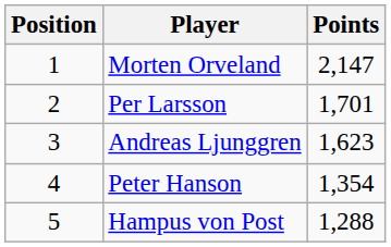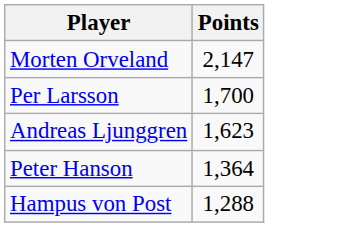 <table class=wikitable>
 <tr>
-<th>Position</th>
 <th>Player</th>
 <th>Points</th>
 </tr>
 <tr>
-<td align=center>1</td>
 <td> <a href='#'>Morten Orveland</a></td>
 <td align=center>2,147</td>
 </tr>
 <tr>
-<td align=center>2</td>
 <td> <a href='#'>Per Larsson</a></td>
-<td align=center>1,701</td>
+<td align=center>1,700</td>
 </tr>
 <tr>
-<td align=center>3</td>
 <td> <a href='#'>Andreas Ljunggren</a></td>
 <td align=center>1,623</td>
 </tr>
 <tr>
-<td align=center>4</td>
 <td> <a href='#'>Peter Hanson</a></td>
-<td align=center>1,354</td>
+<td align=center>1,364</td>
 </tr>
 <tr>
-<td align=center>5</td>
 <td> <a href='#'>Hampus von Post</a></td>
 <td align=center>1,288</td>
 </tr>
 </table>
